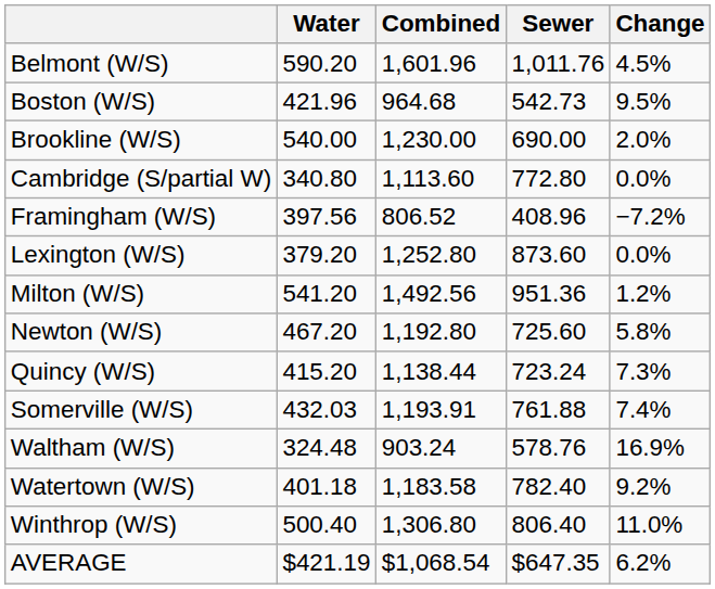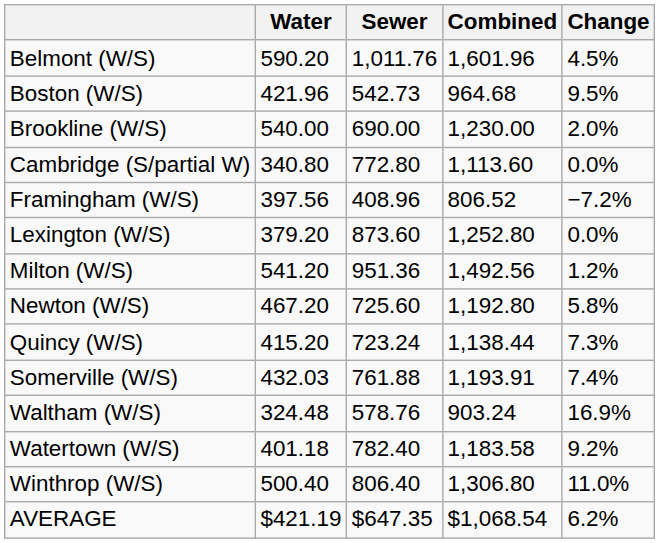 <table class="wikitable sortable">
 <tr>
 <th></th>
 <th>Water</th>
+<th>Sewer</th>
 <th>Combined</th>
-<th>Sewer</th>
 <th>Change</th>
 </tr>
 <tr>
 <td>Belmont (W/S)</td>
 <td>590.20</td>
+<td>1,011.76</td>
 <td>1,601.96</td>
-<td>1,011.76</td>
 <td>4.5%</td>
 </tr>
 <tr>
 <td>Boston (W/S)</td>
 <td>421.96</td>
+<td>542.73</td>
 <td>964.68</td>
-<td>542.73</td>
 <td>9.5%</td>
 </tr>
 <tr>
 <td>Brookline (W/S)</td>
 <td>540.00</td>
+<td>690.00</td>
 <td>1,230.00</td>
-<td>690.00</td>
 <td>2.0%</td>
 </tr>
 <tr>
 <td>Cambridge (S/partial W)</td>
 <td>340.80</td>
+<td>772.80</td>
 <td>1,113.60</td>
-<td>772.80</td>
 <td>0.0%</td>
 </tr>
 <tr>
 <td>Framingham (W/S)</td>
 <td>397.56</td>
+<td>408.96</td>
 <td>806.52</td>
-<td>408.96</td>
 <td>−7.2%</td>
 </tr>
 <tr>
 <td>Lexington (W/S)</td>
 <td>379.20</td>
+<td>873.60</td>
 <td>1,252.80</td>
-<td>873.60</td>
 <td>0.0%</td>
 </tr>
 <tr>
 <td>Milton (W/S)</td>
 <td>541.20</td>
+<td>951.36</td>
 <td>1,492.56</td>
-<td>951.36</td>
 <td>1.2%</td>
 </tr>
 <tr>
 <td>Newton (W/S)</td>
 <td>467.20</td>
+<td>725.60</td>
 <td>1,192.80</td>
-<td>725.60</td>
 <td>5.8%</td>
 </tr>
 <tr>
 <td>Quincy (W/S)</td>
 <td>415.20</td>
+<td>723.24</td>
 <td>1,138.44</td>
-<td>723.24</td>
 <td>7.3%</td>
 </tr>
 <tr>
 <td>Somerville (W/S)</td>
 <td>432.03</td>
+<td>761.88</td>
 <td>1,193.91</td>
-<td>761.88</td>
 <td>7.4%</td>
 </tr>
 <tr>
 <td>Waltham (W/S)</td>
 <td>324.48</td>
+<td>578.76</td>
 <td>903.24</td>
-<td>578.76</td>
 <td>16.9%</td>
 </tr>
 <tr>
 <td>Watertown (W/S)</td>
 <td>401.18</td>
+<td>782.40</td>
 <td>1,183.58</td>
-<td>782.40</td>
 <td>9.2%</td>
 </tr>
 <tr>
 <td>Winthrop (W/S)</td>
 <td>500.40</td>
+<td>806.40</td>
 <td>1,306.80</td>
-<td>806.40</td>
 <td>11.0%</td>
 </tr>
 <tr>
 <td>AVERAGE</td>
 <td>$421.19</td>
+<td>$647.35</td>
 <td>$1,068.54</td>
-<td>$647.35</td>
 <td>6.2%</td>
 </tr>
 </table>
